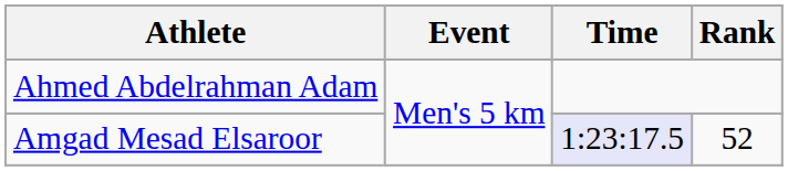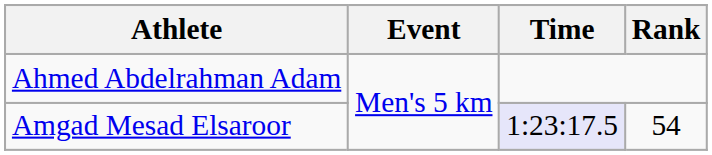 <table class="wikitable" style="font-size:90%;">
 <tr>
 <th>Athlete</th>
 <th>Event</th>
 <th>Time</th>
 <th>Rank</th>
 </tr>
 <tr align=center>
 <td align=left><a href='#'>Ahmed Abdelrahman Adam</a></td>
 <td align=left rowspan=2><a href='#'>Men's 5 km</a></td>
 <td colspan=2></td>
 </tr>
 <tr align=center>
 <td align=left><a href='#'>Amgad Mesad Elsaroor</a></td>
 <td style="background: lavender;">1:23:17.5</td>
-<td>52</td>
+<td>54</td>
 </tr>
 </table>
